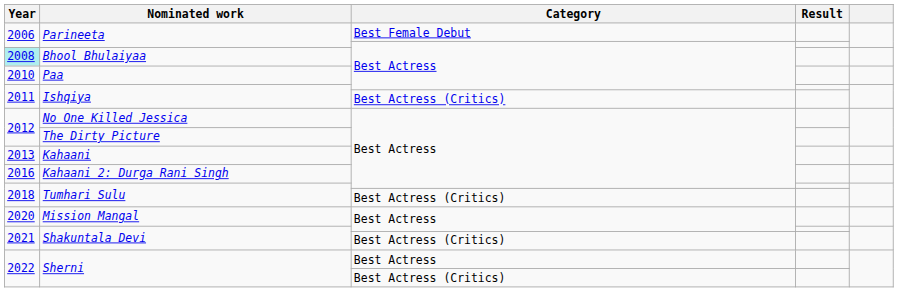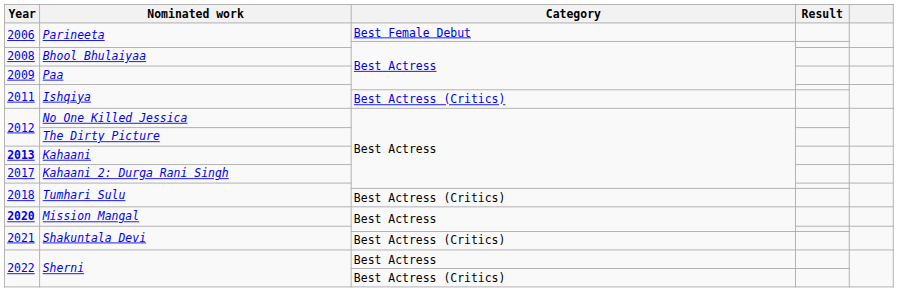 <table class="wikitable sortable plainrowheaders" style="width:80%;">
 <tr>
 <th scope="col" style="width:4%;">Year</th>
 <th scope="col" style="width:35%;">Nominated work</th>
 <th scope="col" style="width:50%;">Category</th>
 <th scope="col" style="width:6%;">Result</th>
 <th scope="col" style="width:6%;"></th>
 </tr>
 <tr>
 <td rowspan="2" scope="row"><a href='#'>2006</a></td>
 <td rowspan="2"><em><a href='#'>Parineeta</a></em></td>
 <td><a href='#'>Best Female Debut</a></td>
 <td></td>
 <td rowspan="2" style="text-align:center;"></td>
 </tr>
 <tr>
 <td rowspan="4"><a href='#'>Best Actress</a></td>
 <td></td>
 </tr>
 <tr>
-<td scope="row" style="background: paleturquoise;"><a href='#'>2008</a></td>
+<td scope="row"><a href='#'>2008</a></td>
 <td><em><a href='#'>Bhool Bhulaiyaa</a></em></td>
 <td></td>
 <td style="text-align:center;"></td>
 </tr>
 <tr>
-<td scope="row"><a href='#'>2010</a></td>
+<td scope="row"><a href='#'>2009</a></td>
 <td><em><a href='#'>Paa</a></em></td>
 <td></td>
 <td style="text-align:center;"></td>
 </tr>
 <tr>
 <td rowspan="2" scope="row"><a href='#'>2011</a></td>
 <td rowspan="2"><em><a href='#'>Ishqiya</a></em></td>
 <td></td>
 <td rowspan="2" style="text-align:center;"></td>
 </tr>
 <tr>
 <td><a href='#'>Best Actress (Critics)</a></td>
 <td></td>
 </tr>
 <tr>
 <td rowspan="2" scope="row"><a href='#'>2012</a></td>
 <td><em><a href='#'>No One Killed Jessica</a></em></td>
 <td rowspan="5">Best Actress</td>
 <td></td>
 <td rowspan="2" style="text-align:center;"><br></td>
 </tr>
 <tr>
 <td><em><a href='#'>The Dirty Picture</a></em></td>
 <td></td>
 </tr>
 <tr>
-<td scope="row"><a href='#'>2013</a></td>
+<td scope="row"><strong><a href='#'>2013</a></strong></td>
 <td><em><a href='#'>Kahaani</a></em></td>
 <td></td>
 <td style="text-align:center;"></td>
 </tr>
 <tr>
-<td scope="row"><a href='#'>2016</a></td>
+<td scope="row"><a href='#'>2017</a></td>
 <td><em><a href='#'>Kahaani 2: Durga Rani Singh</a></em></td>
 <td></td>
 <td style="text-align:center;"></td>
 </tr>
 <tr>
 <td rowspan="2" scope="row"><a href='#'>2018</a></td>
 <td rowspan="2"><em><a href='#'>Tumhari Sulu</a></em></td>
 <td></td>
 <td style="text-align:center;" rowspan="2"></td>
 </tr>
 <tr>
 <td Critics Award for Best Actress>Best Actress (Critics)</td>
 <td></td>
 </tr>
 <tr>
-<td scope="row"><a href='#'>2020</a></td>
+<td scope="row"><strong><a href='#'>2020</a></strong></td>
 <td><em><a href='#'>Mission Mangal</a></em></td>
 <td rowspan="2">Best Actress</td>
 <td></td>
 <td style="text-align:center;"></td>
 </tr>
 <tr>
 <td rowspan="2" scope="row"><a href='#'>2021</a></td>
 <td rowspan="2"><em><a href='#'>Shakuntala Devi</a></em></td>
 <td></td>
 <td style="text-align:center;" rowspan="2"></td>
 </tr>
 <tr>
 <td>Best Actress (Critics)</td>
 <td></td>
 </tr>
 <tr>
 <td rowspan="2" scope="row"><a href='#'>2022</a></td>
 <td rowspan="2"><em><a href='#'>Sherni</a></em></td>
 <td>Best Actress</td>
 <td></td>
 <td style="text-align:center;" rowspan="2"></td>
 </tr>
 <tr>
 <td>Best Actress (Critics)</td>
 <td></td>
 </tr>
 </table>
